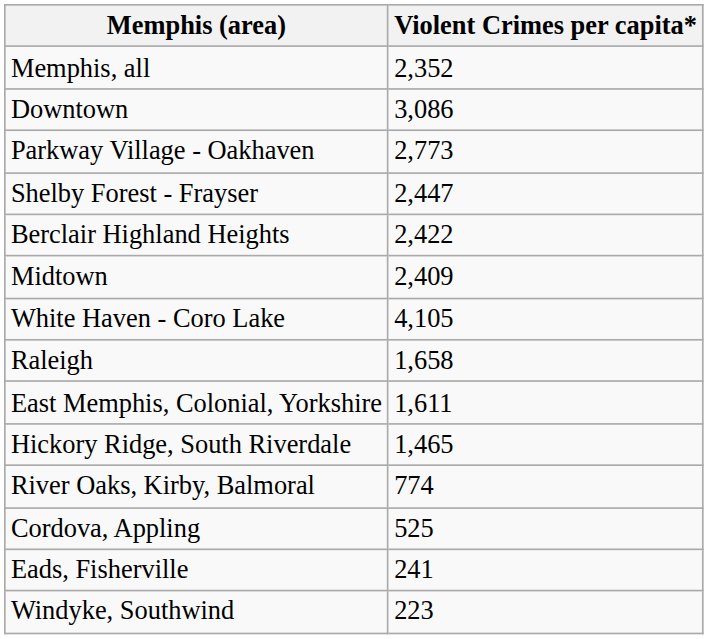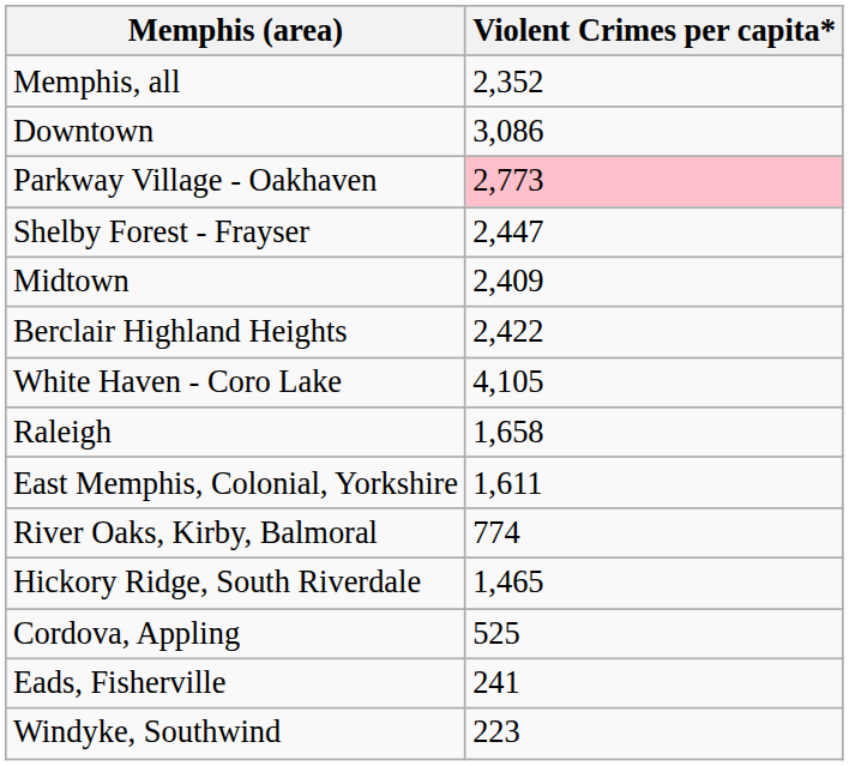 <table class="wikitable sortable">
 <tr>
 <th>Memphis (area)</th>
 <th>Violent Crimes per capita*</th>
 </tr>
 <tr>
 <td>Memphis, all</td>
 <td>2,352</td>
 </tr>
 <tr>
 <td>Downtown</td>
 <td>3,086</td>
 </tr>
 <tr>
 <td>Parkway Village - Oakhaven</td>
-<td>2,773</td>
+<td style="background: pink;">2,773</td>
 </tr>
 <tr>
 <td>Shelby Forest - Frayser</td>
 <td>2,447</td>
 </tr>
 <tr>
+<td>Midtown</td>
+<td>2,409</td>
+</tr>
+<tr>
 <td>Berclair Highland Heights</td>
 <td>2,422</td>
-</tr>
-<tr>
-<td>Midtown</td>
-<td>2,409</td>
 </tr>
 <tr>
 <td>White Haven - Coro Lake</td>
 <td>4,105</td>
 </tr>
 <tr>
 <td>Raleigh</td>
 <td>1,658</td>
 </tr>
 <tr>
 <td>East Memphis, Colonial, Yorkshire</td>
 <td>1,611</td>
 </tr>
 <tr>
+<td>River Oaks, Kirby, Balmoral</td>
+<td>774</td>
+</tr>
+<tr>
 <td>Hickory Ridge, South Riverdale</td>
 <td>1,465</td>
-</tr>
-<tr>
-<td>River Oaks, Kirby, Balmoral</td>
-<td>774</td>
 </tr>
 <tr>
 <td>Cordova, Appling</td>
 <td>525</td>
 </tr>
 <tr>
 <td>Eads, Fisherville</td>
 <td>241</td>
 </tr>
 <tr>
 <td>Windyke, Southwind</td>
 <td>223</td>
 </tr>
 </table>
